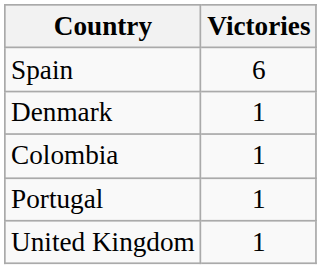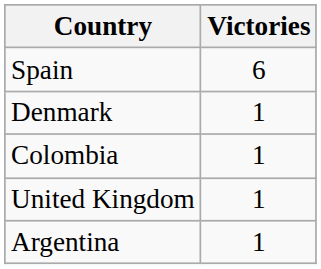 <table class="wikitable sortable">
 <tr>
 <th align="left">Country</th>
 <th>Victories</th>
 </tr>
 <tr>
 <td>Spain<span></span></td>
 <td align="center">6</td>
 </tr>
 <tr>
 <td>Denmark</td>
 <td align="center">1</td>
 </tr>
 <tr>
 <td>Colombia</td>
 <td align="center">1</td>
 </tr>
 <tr>
-<td>Portugal</td>
+<td>United Kingdom</td>
 <td align="center">1</td>
 </tr>
 <tr>
-<td>United Kingdom</td>
+<td>Argentina</td>
 <td align="center">1</td>
 </tr>
 </table>
